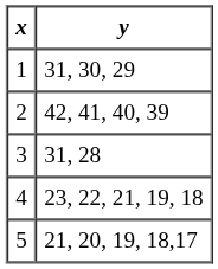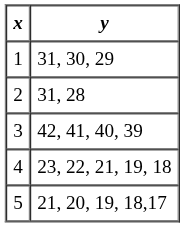 <table border="1" cellspacing="0" cellpadding="5" align="center">
 <tr>
 <th><em>x</em></th>
 <th><em>y</em></th>
 </tr>
 <tr>
 <td>1</td>
 <td>31, 30, 29</td>
 </tr>
 <tr>
 <td>2</td>
-<td>42, 41, 40, 39</td>
+<td>31, 28</td>
 </tr>
 <tr>
 <td>3</td>
-<td>31, 28</td>
+<td>42, 41, 40, 39</td>
 </tr>
 <tr>
 <td>4</td>
 <td>23, 22, 21, 19, 18</td>
 </tr>
 <tr>
 <td>5</td>
 <td>21, 20, 19, 18,17</td>
 </tr>
 </table>
